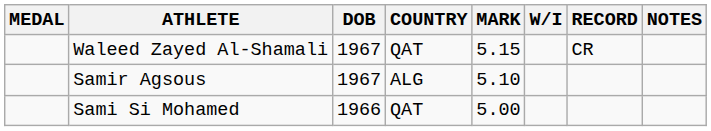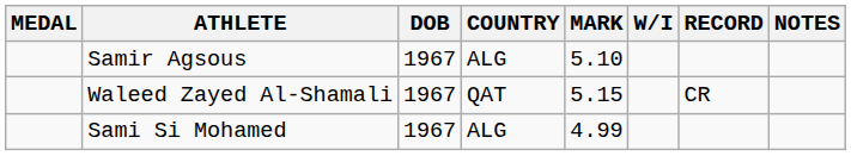 <table class="wikitable">
 <tr>
 <th>MEDAL</th>
 <th>ATHLETE</th>
 <th>DOB</th>
 <th>COUNTRY</th>
 <th>MARK</th>
 <th>W/I</th>
 <th>RECORD</th>
 <th>NOTES</th>
 </tr>
 <tr>
 <td></td>
+<td>Samir Agsous</td>
+<td>1967</td>
+<td>ALG</td>
+<td>5.10</td>
+<td></td>
+<td></td>
+<td></td>
+</tr>
+<tr>
+<td></td>
 <td>Waleed Zayed Al-Shamali</td>
 <td>1967</td>
 <td>QAT</td>
 <td>5.15</td>
 <td></td>
 <td>CR</td>
 <td></td>
 </tr>
 <tr>
 <td></td>
-<td>Samir Agsous</td>
+<td>Sami Si Mohamed</td>
 <td>1967</td>
 <td>ALG</td>
-<td>5.10</td>
-<td></td>
-<td></td>
-<td></td>
-</tr>
-<tr>
-<td></td>
-<td>Sami Si Mohamed</td>
-<td>1966</td>
-<td>QAT</td>
-<td>5.00</td>
+<td>4.99</td>
 <td></td>
 <td></td>
 <td></td>
 </tr>
 </table>
